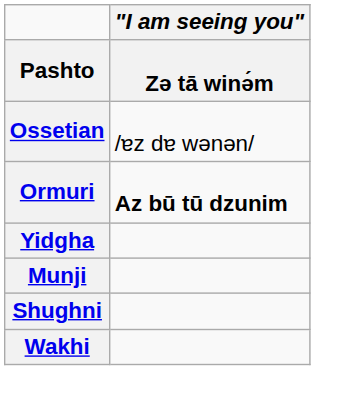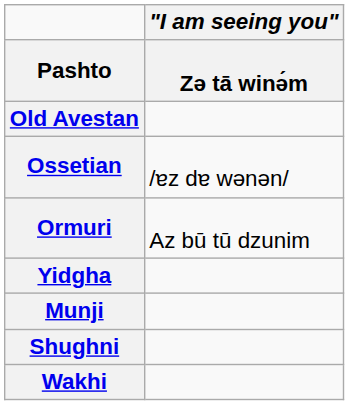 <table class="wikitable">
 <tr>
 <td></td>
 <th><em>"I am seeing you"</em></th>
 </tr>
 <tr>
 <th>Pashto</th>
 <th><strong></strong><br><strong>Zə tā winə́m</strong></th>
 </tr>
 <tr>
+<th><a href='#'>Old Avestan</a></th>
+<td></td>
+</tr>
+<tr>
 <th><a href='#'>Ossetian</a></th>
 <td><br>/ɐz dɐ wənən/</td>
 </tr>
 <tr>
 <th><a href='#'>Ormuri</a></th>
-<td><strong> <br>Az bū tū dzunim</strong></td>
+<td> <br>Az bū tū dzunim</td>
 </tr>
 <tr>
 <th><a href='#'>Yidgha</a></th>
 <td></td>
 </tr>
 <tr>
 <th><a href='#'>Munji</a></th>
 <td></td>
 </tr>
 <tr>
 <th><a href='#'>Shughni</a></th>
 <td></td>
 </tr>
 <tr>
 <th><a href='#'>Wakhi</a></th>
 <td></td>
 </tr>
 </table>
